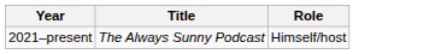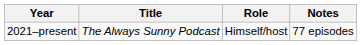 <table class="wikitable sortable">
 <tr>
 <th>Year</th>
 <th>Title</th>
 <th>Role</th>
+<th class="unsortable">Notes</th>
 </tr>
 <tr>
 <td>2021–present</td>
 <td><em>The Always Sunny Podcast</em></td>
 <td>Himself/host</td>
+<td>77 episodes</td>
 </tr>
 </table>
